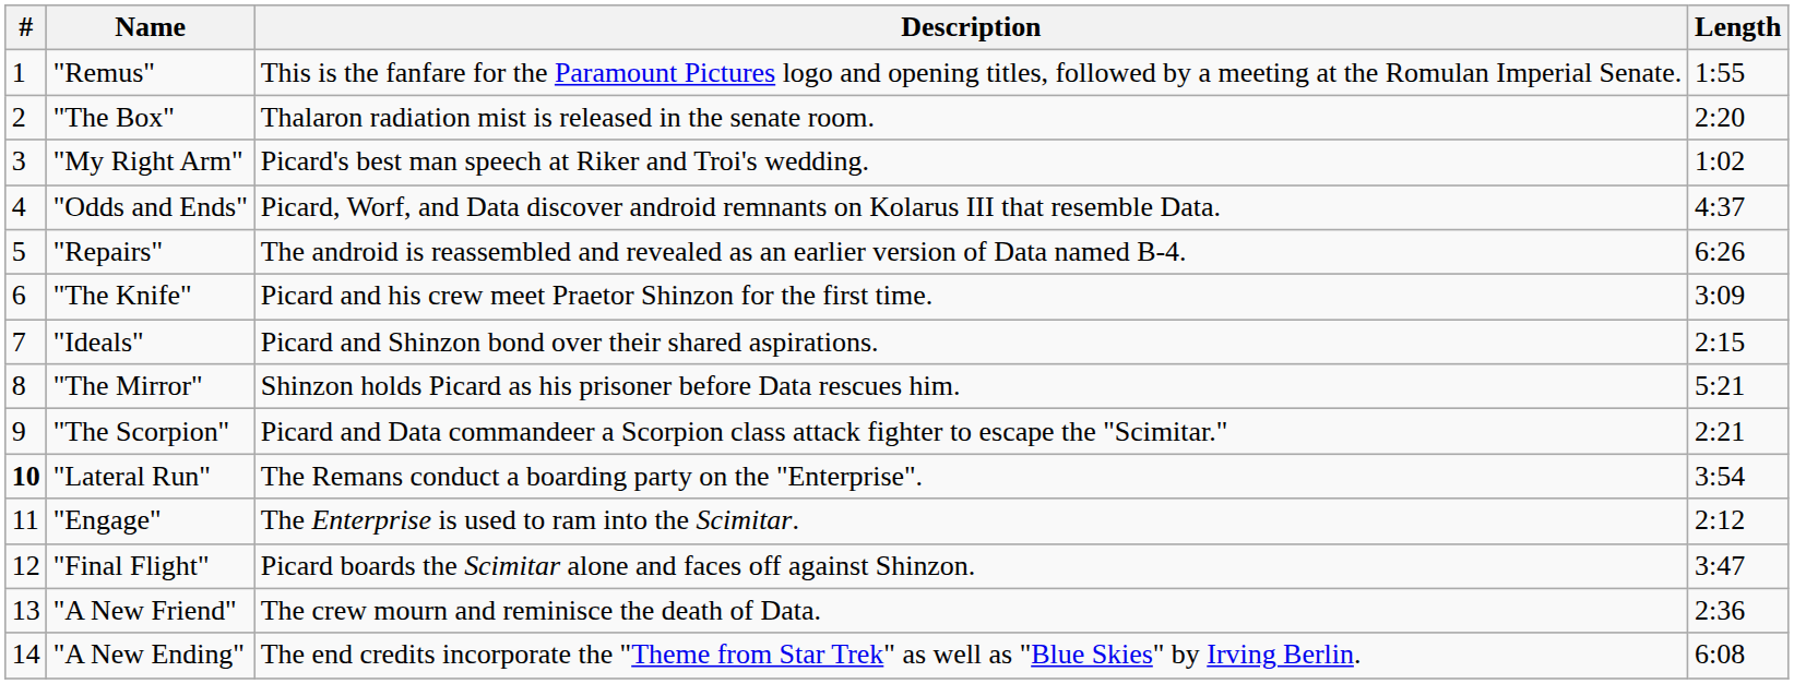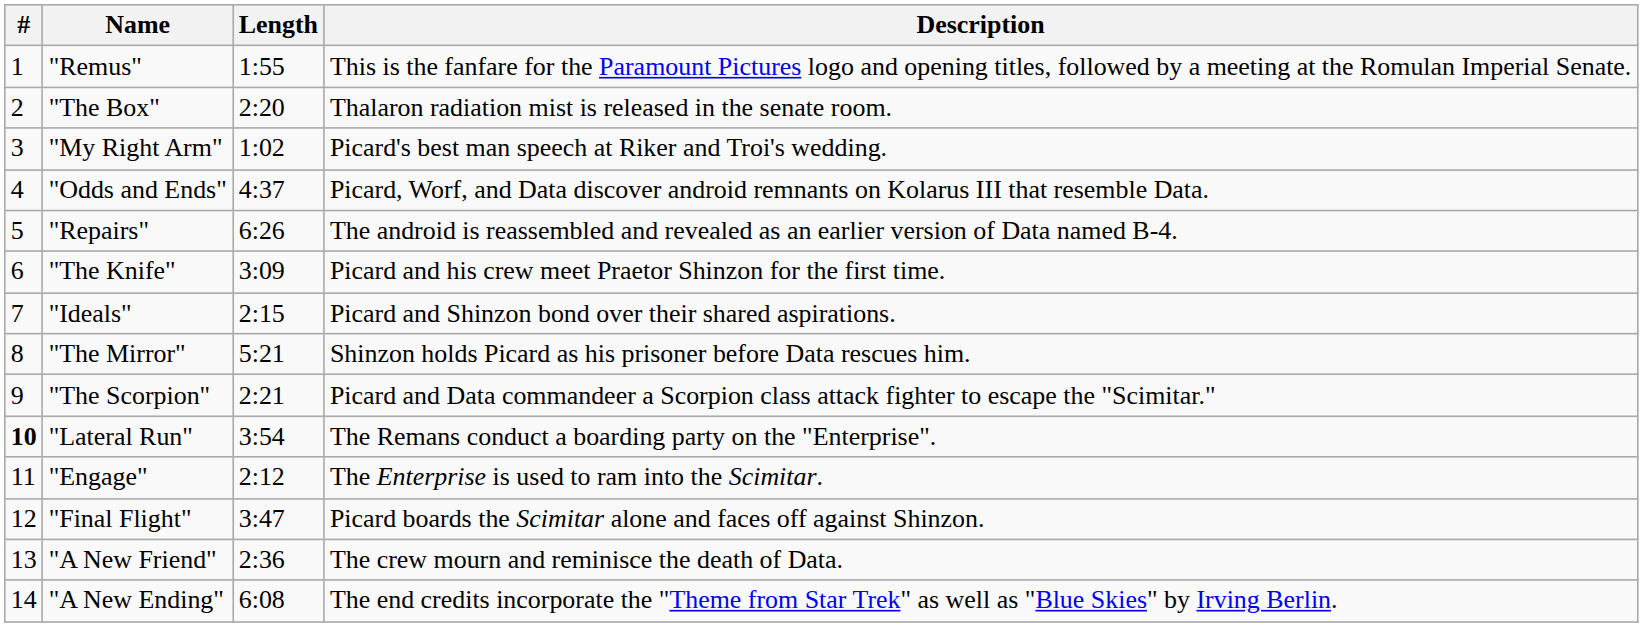 <table class="wikitable">
 <tr>
 <th>#</th>
 <th>Name</th>
+<th>Length</th>
 <th>Description</th>
-<th>Length</th>
 </tr>
 <tr>
 <td>1</td>
 <td>"Remus"</td>
+<td>1:55</td>
 <td>This is the fanfare for the <a href='#'>Paramount Pictures</a> logo and opening titles, followed by a meeting at the Romulan Imperial Senate.</td>
-<td>1:55</td>
 </tr>
 <tr>
 <td>2</td>
 <td>"The Box"</td>
+<td>2:20</td>
 <td>Thalaron radiation mist is released in the senate room.</td>
-<td>2:20</td>
 </tr>
 <tr>
 <td>3</td>
 <td>"My Right Arm"</td>
+<td>1:02</td>
 <td>Picard's best man speech at Riker and Troi's wedding.</td>
-<td>1:02</td>
 </tr>
 <tr>
 <td>4</td>
 <td>"Odds and Ends"</td>
+<td>4:37</td>
 <td>Picard, Worf, and Data discover android remnants on Kolarus III that resemble Data.</td>
-<td>4:37</td>
 </tr>
 <tr>
 <td>5</td>
 <td>"Repairs"</td>
+<td>6:26</td>
 <td>The android is reassembled and revealed as an earlier version of Data named B-4.</td>
-<td>6:26</td>
 </tr>
 <tr>
 <td>6</td>
 <td>"The Knife"</td>
+<td>3:09</td>
 <td>Picard and his crew meet Praetor Shinzon for the first time.</td>
-<td>3:09</td>
 </tr>
 <tr>
 <td>7</td>
 <td>"Ideals"</td>
+<td>2:15</td>
 <td>Picard and Shinzon bond over their shared aspirations.</td>
-<td>2:15</td>
 </tr>
 <tr>
 <td>8</td>
 <td>"The Mirror"</td>
+<td>5:21</td>
 <td>Shinzon holds Picard as his prisoner before Data rescues him.</td>
-<td>5:21</td>
 </tr>
 <tr>
 <td>9</td>
 <td>"The Scorpion"</td>
+<td>2:21</td>
 <td>Picard and Data commandeer a Scorpion class attack fighter to escape the "Scimitar."</td>
-<td>2:21</td>
 </tr>
 <tr>
 <td><strong>10</strong></td>
 <td>"Lateral Run"</td>
+<td>3:54</td>
 <td>The Remans conduct a boarding party on the "Enterprise".</td>
-<td>3:54</td>
 </tr>
 <tr>
 <td>11</td>
 <td>"Engage"</td>
+<td>2:12</td>
 <td>The <em>Enterprise</em> is used to ram into the <em>Scimitar</em>.</td>
-<td>2:12</td>
 </tr>
 <tr>
 <td>12</td>
 <td>"Final Flight"</td>
+<td>3:47</td>
 <td>Picard boards the <em>Scimitar</em> alone and faces off against Shinzon.</td>
-<td>3:47</td>
 </tr>
 <tr>
 <td>13</td>
 <td>"A New Friend"</td>
+<td>2:36</td>
 <td>The crew mourn and reminisce the death of Data.</td>
-<td>2:36</td>
 </tr>
 <tr>
 <td>14</td>
 <td>"A New Ending"</td>
+<td>6:08</td>
 <td>The end credits incorporate the "<a href='#'>Theme from Star Trek</a>" as well as "<a href='#'>Blue Skies</a>" by <a href='#'>Irving Berlin</a>.</td>
-<td>6:08</td>
 </tr>
 </table>
